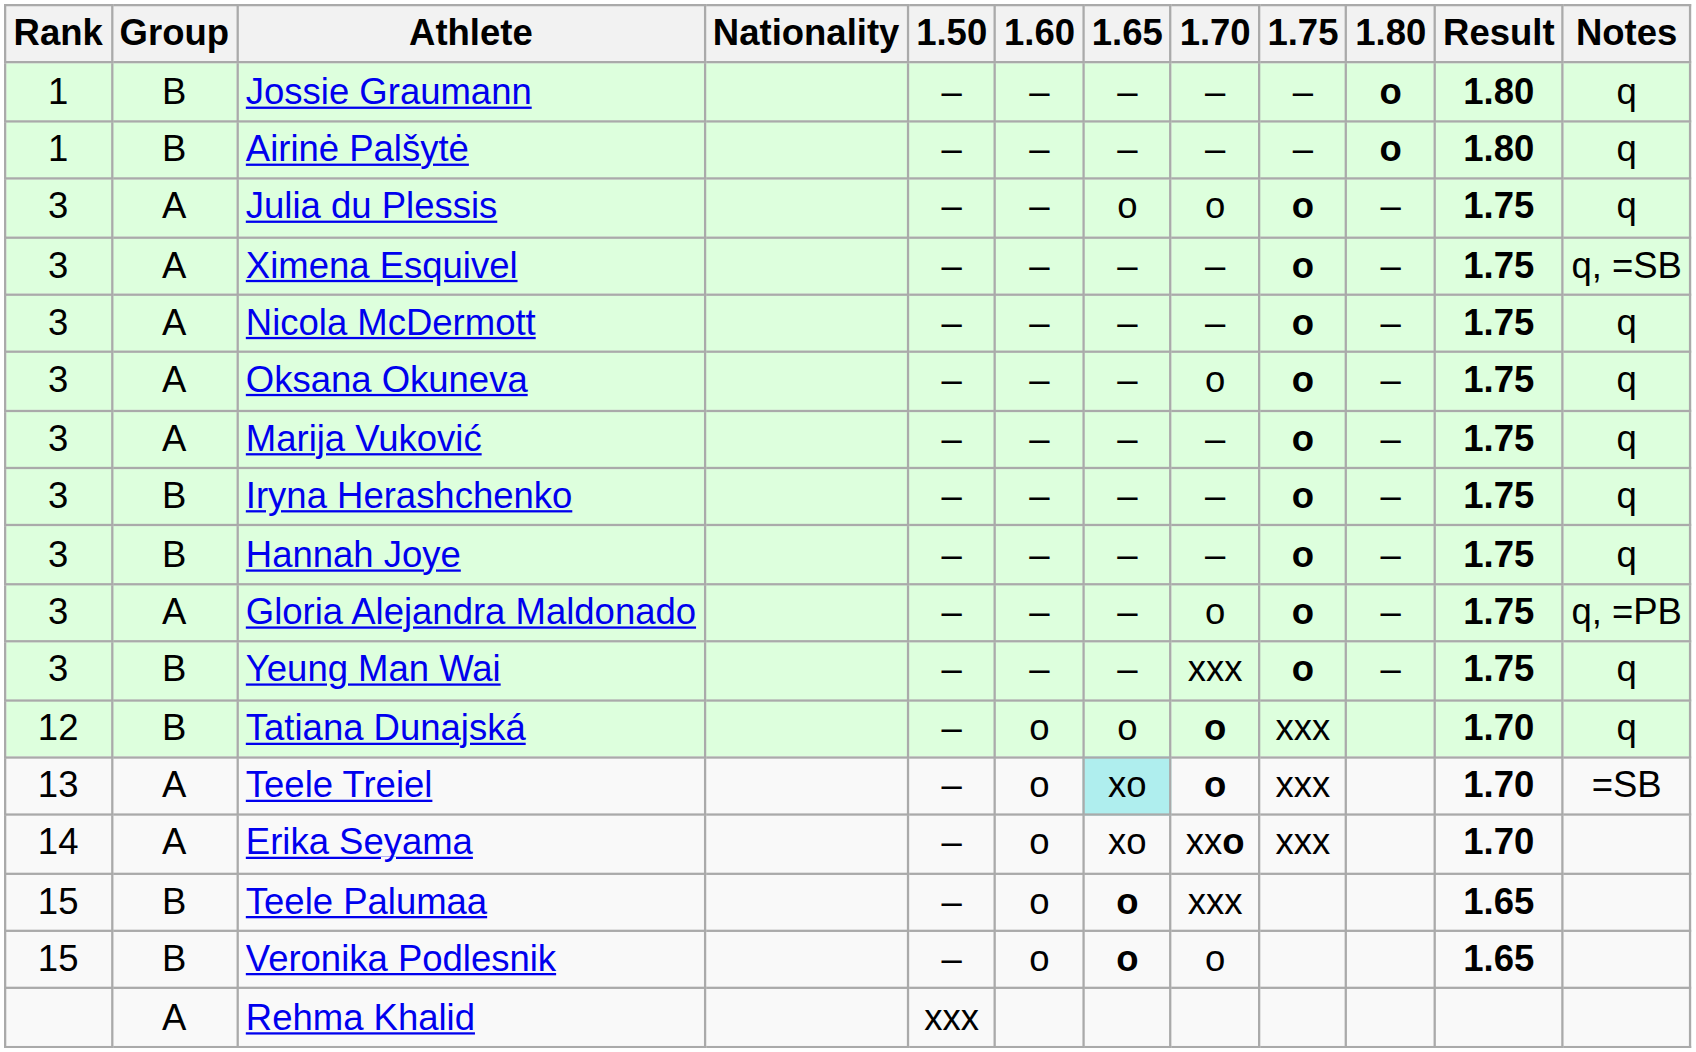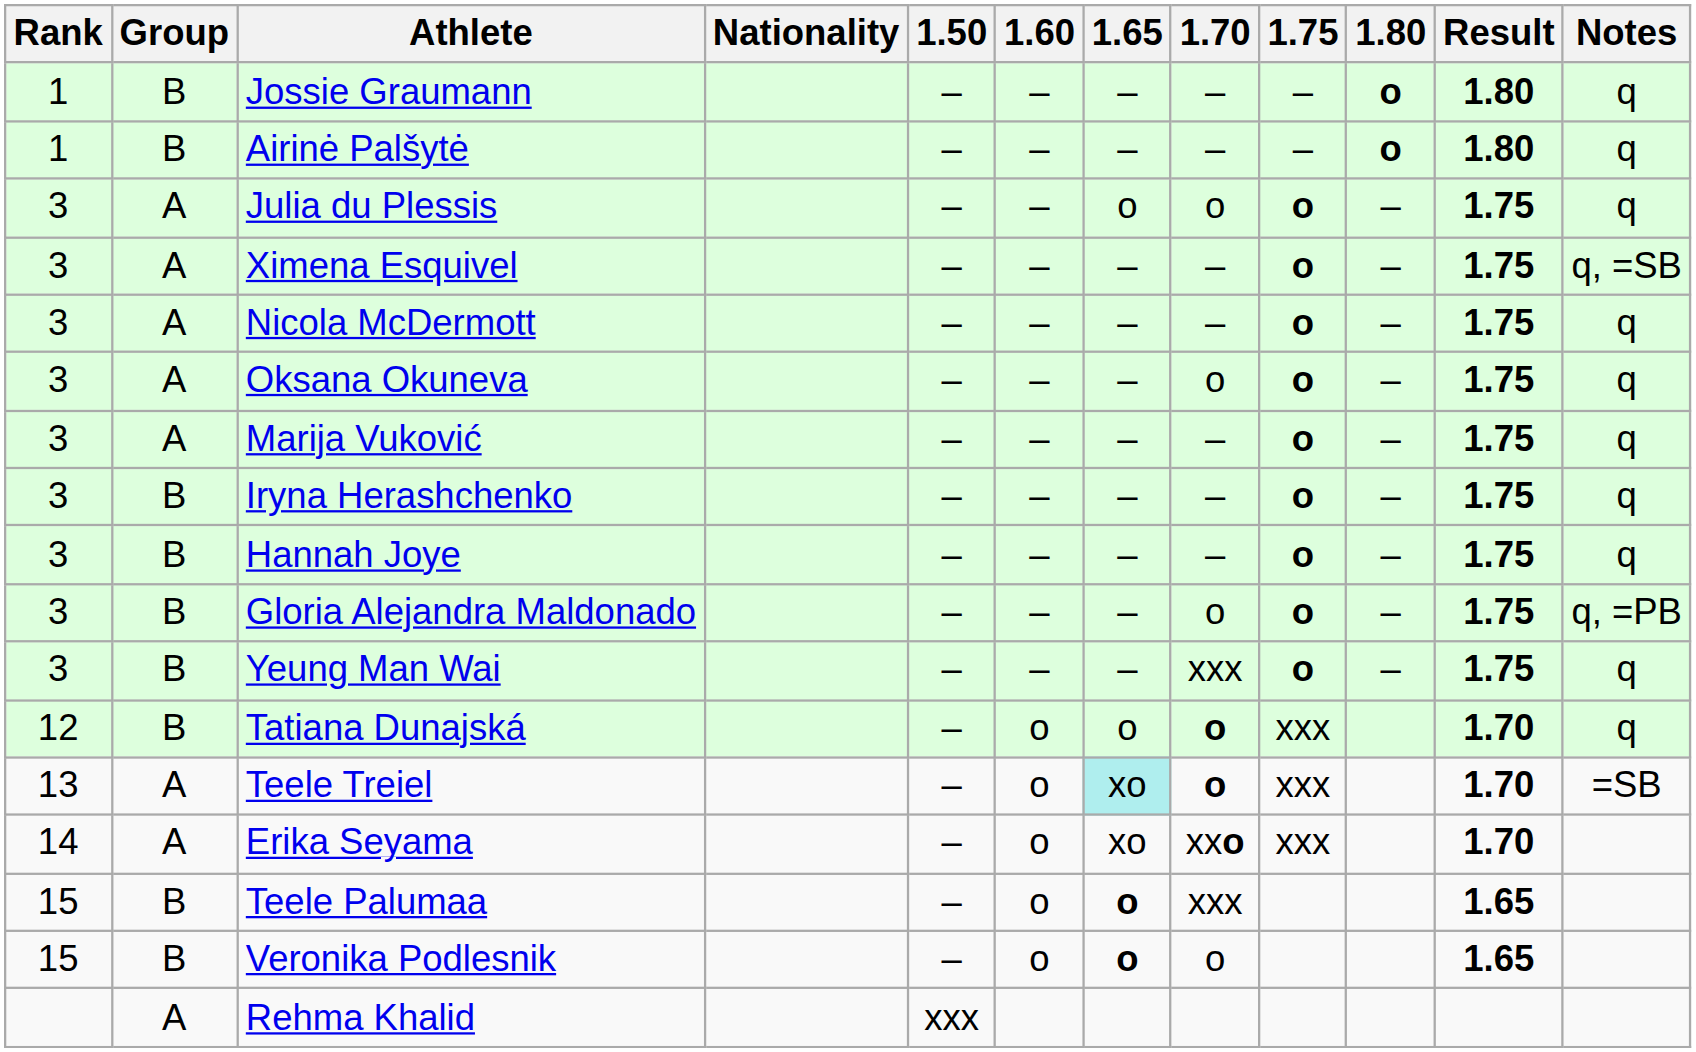 <table class="wikitable sortable" style="text-align:center">
 <tr>
 <th>Rank</th>
 <th>Group</th>
 <th>Athlete</th>
 <th>Nationality</th>
 <th>1.50</th>
 <th>1.60</th>
 <th>1.65</th>
 <th>1.70</th>
 <th>1.75</th>
 <th>1.80</th>
 <th>Result</th>
 <th>Notes</th>
 </tr>
 <tr bgcolor=ddffdd>
 <td>1</td>
 <td>B</td>
 <td align="left"><a href='#'>Jossie Graumann</a></td>
 <td align=left></td>
 <td>–</td>
 <td>–</td>
 <td>–</td>
 <td>–</td>
 <td>–</td>
 <td><strong>o</strong></td>
 <td><strong>1.80</strong></td>
 <td>q</td>
 </tr>
 <tr bgcolor=ddffdd>
 <td>1</td>
 <td>B</td>
 <td align="left"><a href='#'>Airinė Palšytė</a></td>
 <td align=left></td>
 <td>–</td>
 <td>–</td>
 <td>–</td>
 <td>–</td>
 <td>–</td>
 <td><strong>o</strong></td>
 <td><strong>1.80</strong></td>
 <td>q</td>
 </tr>
 <tr bgcolor=ddffdd>
 <td>3</td>
 <td>A</td>
 <td align="left"><a href='#'>Julia du Plessis</a></td>
 <td align=left></td>
 <td>–</td>
 <td>–</td>
 <td>o</td>
 <td>o</td>
 <td><strong>o</strong></td>
 <td>–</td>
 <td><strong>1.75</strong></td>
 <td>q</td>
 </tr>
 <tr bgcolor=ddffdd>
 <td>3</td>
 <td>A</td>
 <td align="left"><a href='#'>Ximena Esquivel</a></td>
 <td align=left></td>
 <td>–</td>
 <td>–</td>
 <td>–</td>
 <td>–</td>
 <td><strong>o</strong></td>
 <td>–</td>
 <td><strong>1.75</strong></td>
 <td>q, =SB</td>
 </tr>
 <tr bgcolor=ddffdd>
 <td>3</td>
 <td>A</td>
 <td align="left"><a href='#'>Nicola McDermott</a></td>
 <td align=left></td>
 <td>–</td>
 <td>–</td>
 <td>–</td>
 <td>–</td>
 <td><strong>o</strong></td>
 <td>–</td>
 <td><strong>1.75</strong></td>
 <td>q</td>
 </tr>
 <tr bgcolor=ddffdd>
 <td>3</td>
 <td>A</td>
 <td align="left"><a href='#'>Oksana Okuneva</a></td>
 <td align=left></td>
 <td>–</td>
 <td>–</td>
 <td>–</td>
 <td>o</td>
 <td><strong>o</strong></td>
 <td>–</td>
 <td><strong>1.75</strong></td>
 <td>q</td>
 </tr>
 <tr bgcolor=ddffdd>
 <td>3</td>
 <td>A</td>
 <td align="left"><a href='#'>Marija Vuković</a></td>
 <td align=left></td>
 <td>–</td>
 <td>–</td>
 <td>–</td>
 <td>–</td>
 <td><strong>o</strong></td>
 <td>–</td>
 <td><strong>1.75</strong></td>
 <td>q</td>
 </tr>
 <tr bgcolor=ddffdd>
 <td>3</td>
 <td>B</td>
 <td align="left"><a href='#'>Iryna Herashchenko</a></td>
 <td align=left></td>
 <td>–</td>
 <td>–</td>
 <td>–</td>
 <td>–</td>
 <td><strong>o</strong></td>
 <td>–</td>
 <td><strong>1.75</strong></td>
 <td>q</td>
 </tr>
 <tr bgcolor=ddffdd>
 <td>3</td>
 <td>B</td>
 <td align="left"><a href='#'>Hannah Joye</a></td>
 <td align=left></td>
 <td>–</td>
 <td>–</td>
 <td>–</td>
 <td>–</td>
 <td><strong>o</strong></td>
 <td>–</td>
 <td><strong>1.75</strong></td>
 <td>q</td>
 </tr>
 <tr bgcolor=ddffdd>
 <td>3</td>
-<td>A</td>
+<td>B</td>
 <td align="left"><a href='#'>Gloria Alejandra Maldonado</a></td>
 <td align=left></td>
 <td>–</td>
 <td>–</td>
 <td>–</td>
 <td>o</td>
 <td><strong>o</strong></td>
 <td>–</td>
 <td><strong>1.75</strong></td>
 <td>q, =PB</td>
 </tr>
 <tr bgcolor=ddffdd>
 <td>3</td>
 <td>B</td>
 <td align="left"><a href='#'>Yeung Man Wai</a></td>
 <td align=left></td>
 <td>–</td>
 <td>–</td>
 <td>–</td>
 <td>xxx</td>
 <td><strong>o</strong></td>
 <td>–</td>
 <td><strong>1.75</strong></td>
 <td>q</td>
 </tr>
 <tr bgcolor=ddffdd>
 <td>12</td>
 <td>B</td>
 <td align="left"><a href='#'>Tatiana Dunajská</a></td>
 <td align=left></td>
 <td>–</td>
 <td>o</td>
 <td>o</td>
 <td><strong>o</strong></td>
 <td>xxx</td>
 <td></td>
 <td><strong>1.70</strong></td>
 <td>q</td>
 </tr>
 <tr>
 <td>13</td>
 <td>A</td>
 <td align="left"><a href='#'>Teele Treiel</a></td>
 <td align=left></td>
 <td>–</td>
 <td>o</td>
 <td style="background: paleturquoise;">xo</td>
 <td><strong>o</strong></td>
 <td>xxx</td>
 <td></td>
 <td><strong>1.70</strong></td>
 <td>=SB</td>
 </tr>
 <tr>
 <td>14</td>
 <td>A</td>
 <td align="left"><a href='#'>Erika Seyama</a></td>
 <td align=left></td>
 <td>–</td>
 <td>o</td>
 <td>xo</td>
 <td>xx<strong>o</strong></td>
 <td>xxx</td>
 <td></td>
 <td><strong>1.70</strong></td>
 <td></td>
 </tr>
 <tr>
 <td>15</td>
 <td>B</td>
 <td align="left"><a href='#'>Teele Palumaa</a></td>
 <td align=left></td>
 <td>–</td>
 <td>o</td>
 <td><strong>o</strong></td>
 <td>xxx</td>
 <td></td>
 <td></td>
 <td><strong>1.65</strong></td>
 <td></td>
 </tr>
 <tr>
 <td>15</td>
 <td>B</td>
 <td align="left"><a href='#'>Veronika Podlesnik</a></td>
 <td align=left></td>
 <td>–</td>
 <td>o</td>
 <td><strong>o</strong></td>
 <td>o</td>
 <td></td>
 <td></td>
 <td><strong>1.65</strong></td>
 <td></td>
 </tr>
 <tr>
 <td></td>
 <td>A</td>
 <td align="left"><a href='#'>Rehma Khalid</a></td>
 <td align=left></td>
 <td>xxx</td>
 <td></td>
 <td></td>
 <td></td>
 <td></td>
 <td></td>
 <td><strong></strong></td>
 <td></td>
 </tr>
 </table>
